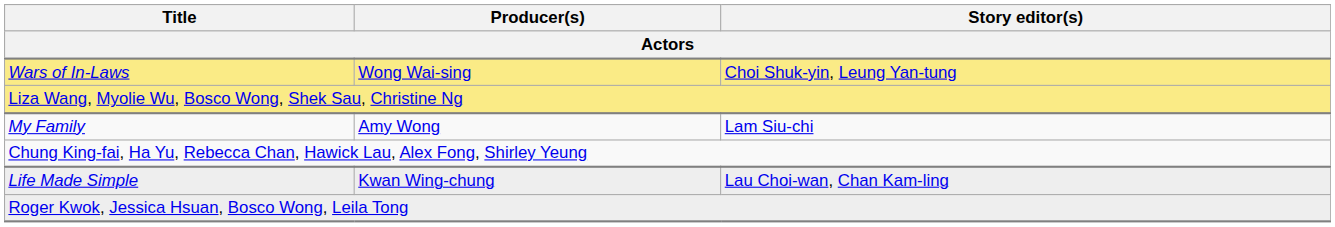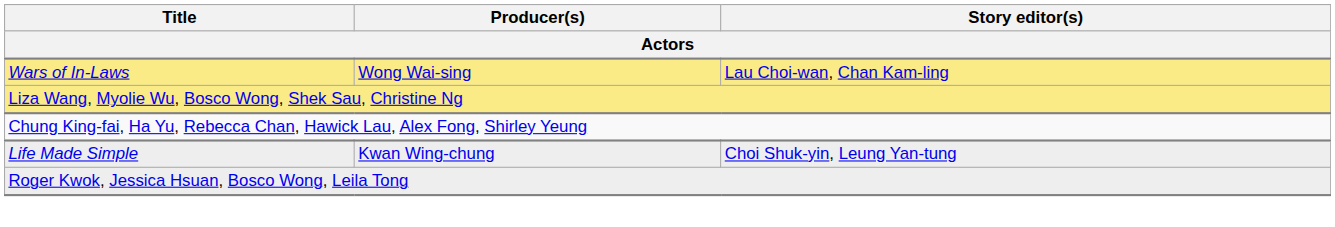 <table class="wikitable" border="1" width="100%">
 <tr style="background:#bebebe">
 <th>Title</th>
 <th>Producer(s)</th>
 <th>Story editor(s)</th>
 </tr>
 <tr style="background:#bebebe">
 <th colspan="3" style="border-bottom:2px solid grey">Actors</th>
 </tr>
 <tr style="background:#FAEB86">
 <td><em><a href='#'>Wars of In-Laws</a></em></td>
 <td><a href='#'>Wong Wai-sing</a></td>
-<td><a href='#'>Choi Shuk-yin</a>, <a href='#'>Leung Yan-tung</a></td>
+<td><a href='#'>Lau Choi-wan</a>, <a href='#'>Chan Kam-ling</a></td>
 </tr>
 <tr style="background:#FAEB86">
 <td colspan="3" style="border-bottom:2px solid grey"><a href='#'>Liza Wang</a>, <a href='#'>Myolie Wu</a>, <a href='#'>Bosco Wong</a>, <a href='#'>Shek Sau</a>, <a href='#'>Christine Ng</a></td>
-</tr>
-<tr>
-<td><em><a href='#'>My Family</a></em></td>
-<td><a href='#'>Amy Wong</a></td>
-<td><a href='#'>Lam Siu-chi</a></td>
 </tr>
 <tr>
 <td colspan="3" style="border-bottom:2px solid grey"><a href='#'>Chung King-fai</a>, <a href='#'>Ha Yu</a>, <a href='#'>Rebecca Chan</a>, <a href='#'>Hawick Lau</a>, <a href='#'>Alex Fong</a>, <a href='#'>Shirley Yeung</a></td>
 </tr>
 <tr style="background:#EEEEEE">
 <td><em><a href='#'>Life Made Simple</a></em></td>
 <td><a href='#'>Kwan Wing-chung</a></td>
-<td><a href='#'>Lau Choi-wan</a>, <a href='#'>Chan Kam-ling</a></td>
+<td><a href='#'>Choi Shuk-yin</a>, <a href='#'>Leung Yan-tung</a></td>
 </tr>
 <tr style="background:#EEEEEE">
 <td colspan="3" style="border-bottom:2px solid grey"><a href='#'>Roger Kwok</a>, <a href='#'>Jessica Hsuan</a>, <a href='#'>Bosco Wong</a>, <a href='#'>Leila Tong</a></td>
 </tr>
 </table>
